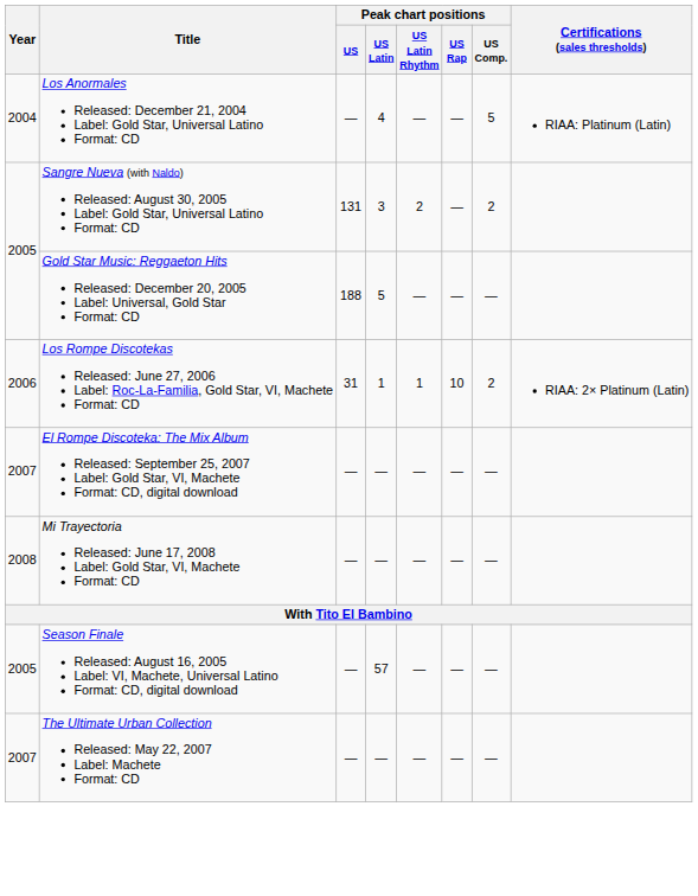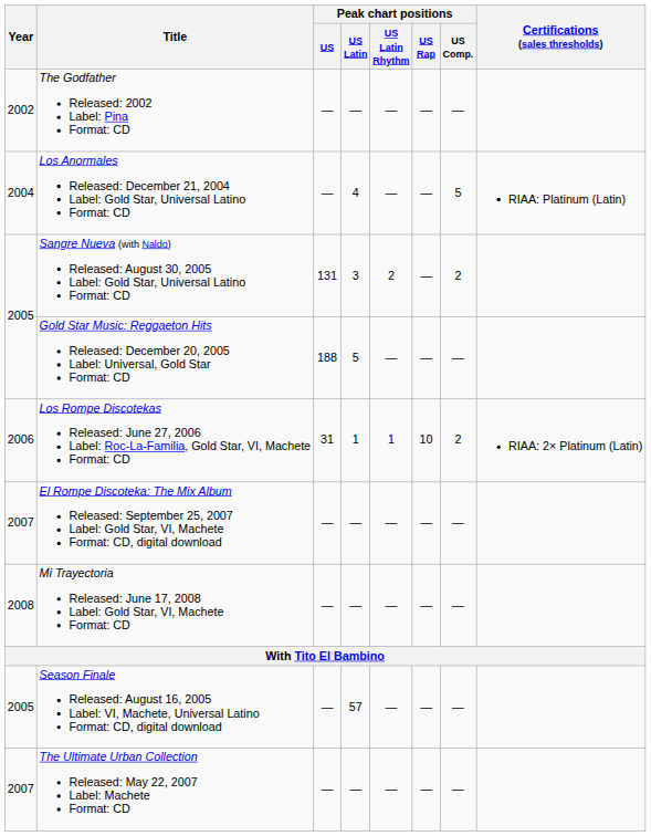 <table class="wikitable">
 <tr>
 <th align="center" rowspan="2">Year</th>
 <th align="center" rowspan="2">Title</th>
 <th colspan="5">Peak chart positions</th>
 <th rowspan="2"><a href='#'>Certifications</a><br><small>(<a href='#'>sales thresholds</a>)</small></th>
 </tr>
 <tr>
 <th width="30"><small><a href='#'>US</a></small></th>
 <th width="30"><small><a href='#'>US<br>Latin</a></small></th>
 <th width="30"><small><a href='#'>US<br>Latin Rhythm</a></small></th>
 <th width="30"><small><a href='#'>US<br>Rap</a></small></th>
 <th width="30"><small>US<br>Comp.</small></th>
+</tr>
+<tr>
+<td align="center">2002</td>
+<td><em>The Godfather</em><br><ul><li>Released: 2002</li><li>Label: <a href='#'>Pina</a></li><li>Format: CD</li></ul></td>
+<td align="center">—</td>
+<td align="center">—</td>
+<td align="center">—</td>
+<td align="center">—</td>
+<td align="center">—</td>
+<td></td>
 </tr>
 <tr>
 <td align="center">2004</td>
 <td><em><a href='#'>Los Anormales</a></em><br><ul><li>Released: December 21, 2004</li><li>Label: Gold Star, Universal Latino</li><li>Format: CD</li></ul></td>
 <td align="center">—</td>
 <td align="center">4</td>
 <td align="center">—</td>
 <td align="center">—</td>
 <td align="center">5</td>
 <td><br><ul><li>RIAA: Platinum (Latin)</li></ul></td>
 </tr>
 <tr>
 <td align="center" rowspan="2">2005</td>
 <td><em><a href='#'>Sangre Nueva</a></em> <small>(with <a href='#'>Naldo</a>)</small><br><ul><li>Released: August 30, 2005</li><li>Label: Gold Star, Universal Latino</li><li>Format: CD</li></ul></td>
 <td align="center">131</td>
 <td align="center">3</td>
 <td align="center">2</td>
 <td align="center">—</td>
 <td align="center">2</td>
 <td></td>
 </tr>
 <tr>
 <td><em><a href='#'>Gold Star Music: Reggaeton Hits</a></em><br><ul><li>Released: December 20, 2005</li><li>Label: Universal, Gold Star</li><li>Format: CD</li></ul></td>
 <td align="center">188</td>
 <td align="center">5</td>
 <td align="center">—</td>
 <td align="center">—</td>
 <td align="center">—</td>
 <td></td>
 </tr>
 <tr>
 <td align="center">2006</td>
 <td><em><a href='#'>Los Rompe Discotekas</a></em><br><ul><li>Released: June 27, 2006</li><li>Label: <a href='#'>Roc-La-Familia</a>, Gold Star, VI, Machete</li><li>Format: CD</li></ul></td>
 <td align="center">31</td>
 <td align="center">1</td>
 <td align="center">1</td>
 <td align="center">10</td>
 <td align="center">2</td>
 <td><br><ul><li>RIAA: 2× Platinum (Latin)</li></ul></td>
 </tr>
 <tr>
 <td align="center">2007</td>
 <td><em><a href='#'>El Rompe Discoteka: The Mix Album</a></em><br><ul><li>Released: September 25, 2007</li><li>Label: Gold Star, VI, Machete</li><li>Format: CD, digital download</li></ul></td>
 <td align="center">—</td>
 <td align="center">—</td>
 <td align="center">—</td>
 <td align="center">—</td>
 <td align="center">—</td>
 <td></td>
 </tr>
 <tr>
 <td align="center">2008</td>
 <td><em>Mi Trayectoria</em><br><ul><li>Released: June 17, 2008</li><li>Label: Gold Star, VI, Machete</li><li>Format: CD</li></ul></td>
 <td align="center">—</td>
 <td align="center">—</td>
 <td align="center">—</td>
 <td align="center">—</td>
 <td align="center">—</td>
 <td></td>
 </tr>
 <tr>
 <th colspan="8">With <a href='#'>Tito El Bambino</a></th>
 </tr>
 <tr>
 <td align="center">2005</td>
 <td><em><a href='#'>Season Finale</a></em><br><ul><li>Released: August 16, 2005</li><li>Label: VI, Machete, Universal Latino</li><li>Format: CD, digital download</li></ul></td>
 <td align="center">—</td>
 <td align="center">57</td>
 <td align="center">—</td>
 <td align="center">—</td>
 <td align="center">—</td>
 <td></td>
 </tr>
 <tr>
 <td align="center">2007</td>
 <td><em><a href='#'>The Ultimate Urban Collection</a></em><br><ul><li>Released: May 22, 2007</li><li>Label: Machete</li><li>Format: CD</li></ul></td>
 <td align="center">—</td>
 <td align="center">—</td>
 <td align="center">—</td>
 <td align="center">—</td>
 <td align="center">—</td>
 <td></td>
 </tr>
 </table>
